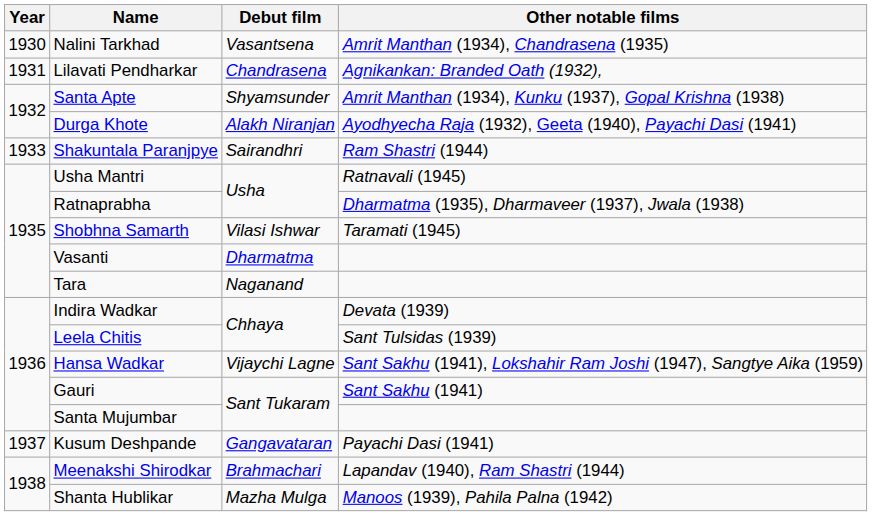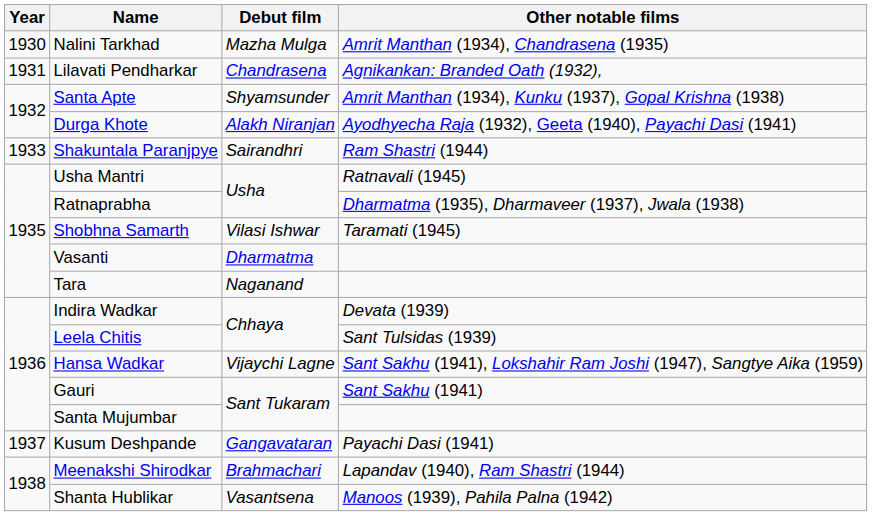 <table class="wikitable">
 <tr>
 <th>Year</th>
 <th>Name</th>
 <th>Debut film</th>
 <th>Other notable films</th>
 </tr>
 <tr>
 <td>1930</td>
 <td>Nalini Tarkhad</td>
-<td><em>Vasantsena</em></td>
+<td><em>Mazha Mulga</em></td>
 <td><em><a href='#'>Amrit Manthan</a></em> (1934), <a href='#'><em>Chandrasena</em></a> (1935)</td>
 </tr>
 <tr>
 <td>1931</td>
 <td>Lilavati Pendharkar</td>
 <td><em><a href='#'>Chandrasena</a></em></td>
 <td><em><a href='#'>Agnikankan: Branded Oath</a> (1932),</em></td>
 </tr>
 <tr>
 <td rowspan="2">1932</td>
 <td><a href='#'>Santa Apte</a></td>
 <td><em>Shyamsunder</em></td>
 <td><em><a href='#'>Amrit Manthan</a></em> (1934), <em><a href='#'>Kunku</a></em> (1937), <em><a href='#'>Gopal Krishna</a></em> (1938)</td>
 </tr>
 <tr>
 <td><a href='#'>Durga Khote</a></td>
 <td><em><a href='#'>Alakh Niranjan</a></em></td>
 <td><em><a href='#'>Ayodhyecha Raja</a></em> (1932), <a href='#'>Geeta</a> (1940), <em><a href='#'>Payachi Dasi</a></em> (1941)</td>
 </tr>
 <tr>
 <td>1933</td>
 <td><a href='#'>Shakuntala Paranjpye</a></td>
 <td><em>Sairandhri</em></td>
 <td><em><a href='#'>Ram Shastri</a></em> (1944)</td>
 </tr>
 <tr>
 <td rowspan="5">1935</td>
 <td>Usha Mantri</td>
 <td rowspan="2"><em>Usha</em></td>
 <td><em>Ratnavali</em> (1945)</td>
 </tr>
 <tr>
 <td>Ratnaprabha</td>
 <td><em><a href='#'>Dharmatma</a></em> (1935), <em>Dharmaveer</em> (1937), <em>Jwala</em> (1938)</td>
 </tr>
 <tr>
 <td><a href='#'>Shobhna Samarth</a></td>
 <td><em>Vilasi Ishwar</em></td>
 <td><em>Taramati</em> (1945)</td>
 </tr>
 <tr>
 <td>Vasanti</td>
 <td><em><a href='#'>Dharmatma</a></em></td>
 <td></td>
 </tr>
 <tr>
 <td>Tara</td>
 <td><em>Naganand</em></td>
 <td></td>
 </tr>
 <tr>
 <td rowspan="5">1936</td>
 <td>Indira Wadkar</td>
 <td rowspan="2"><em>Chhaya</em></td>
 <td><em>Devata</em> (1939)</td>
 </tr>
 <tr>
 <td><a href='#'>Leela Chitis</a></td>
 <td><em>Sant Tulsidas</em> (1939)</td>
 </tr>
 <tr>
 <td><a href='#'>Hansa Wadkar</a></td>
 <td><em>Vijaychi Lagne</em></td>
 <td><em><a href='#'>Sant Sakhu</a></em> (1941), <em><a href='#'>Lokshahir Ram Joshi</a></em> (1947), <em>Sangtye Aika</em> (1959)</td>
 </tr>
 <tr>
 <td>Gauri</td>
 <td rowspan="2"><em>Sant Tukaram</em></td>
 <td><em><a href='#'>Sant Sakhu</a></em> (1941)</td>
 </tr>
 <tr>
 <td>Santa Mujumbar</td>
 <td></td>
 </tr>
 <tr>
 <td>1937</td>
 <td>Kusum Deshpande</td>
 <td><em><a href='#'>Gangavataran</a></em></td>
 <td><em>Payachi Dasi</em> (1941)</td>
 </tr>
 <tr>
 <td rowspan="2">1938</td>
 <td><a href='#'>Meenakshi Shirodkar</a></td>
 <td><em><a href='#'>Brahmachari</a></em></td>
 <td><em>Lapandav</em> (1940), <em><a href='#'>Ram Shastri</a></em> (1944)</td>
 </tr>
 <tr>
 <td>Shanta Hublikar</td>
-<td><em>Mazha Mulga</em></td>
+<td><em>Vasantsena</em></td>
 <td><em><a href='#'>Manoos</a></em> (1939), <em>Pahila Palna</em> (1942)</td>
 </tr>
 </table>
